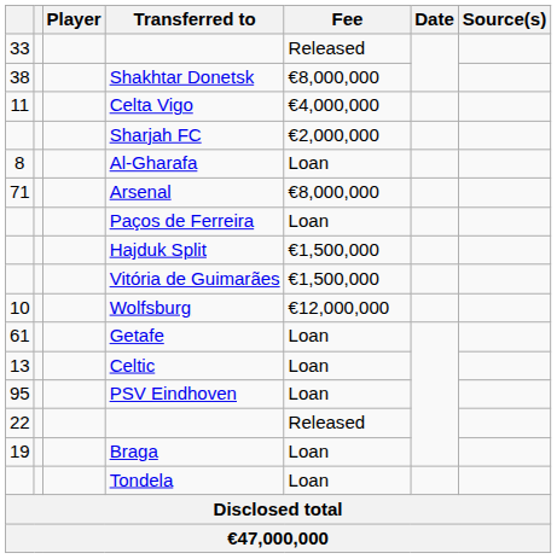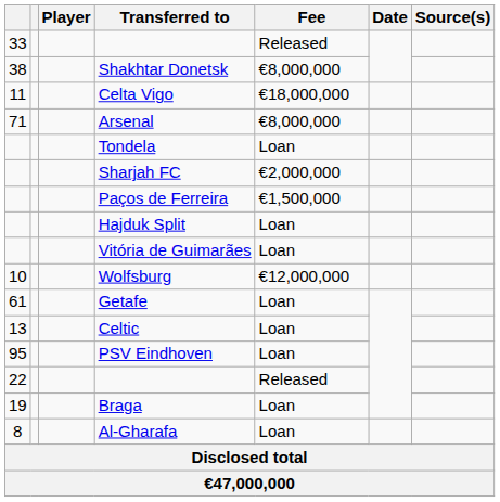 <table class="wikitable plainrowheaders sortable">
 <tr>
 <th></th>
 <th></th>
 <th scope=col>Player</th>
 <th>Transferred to</th>
 <th !scope=col; style="width: 104px;">Fee</th>
 <th scope=col>Date</th>
 <th scope=col>Source(s)</th>
 </tr>
 <tr>
 <td align=center>33</td>
 <td align=center></td>
 <td></td>
 <td></td>
 <td>Released</td>
 <td rowspan=2></td>
 <td></td>
 </tr>
 <tr>
 <td align=center>38</td>
 <td align=center></td>
 <td></td>
 <td> <a href='#'>Shakhtar Donetsk</a></td>
 <td>€8,000,000</td>
 <td></td>
 </tr>
 <tr>
 <td align=center>11</td>
 <td align=center></td>
 <td></td>
 <td> <a href='#'>Celta Vigo</a></td>
-<td>€4,000,000</td>
-<td></td>
-<td></td>
-</tr>
-<tr>
-<td align=center></td>
-<td align=center></td>
-<td></td>
-<td> <a href='#'>Sharjah FC</a></td>
-<td>€2,000,000</td>
-<td></td>
-<td></td>
-</tr>
-<tr>
-<td align=center>8</td>
-<td align=center></td>
-<td></td>
-<td> <a href='#'>Al-Gharafa</a></td>
-<td>Loan</td>
+<td>€18,000,000</td>
 <td></td>
 <td></td>
 </tr>
 <tr>
 <td align=center>71</td>
 <td align=center></td>
 <td></td>
 <td> <a href='#'>Arsenal</a></td>
 <td>€8,000,000</td>
 <td></td>
 <td></td>
 </tr>
 <tr>
 <td align=center></td>
 <td align=center></td>
 <td></td>
-<td> <a href='#'>Paços de Ferreira</a></td>
+<td> <a href='#'>Tondela</a></td>
 <td>Loan</td>
 <td></td>
 <td></td>
 </tr>
 <tr>
 <td align=center></td>
 <td align=center></td>
 <td></td>
-<td> <a href='#'>Hajduk Split</a></td>
+<td> <a href='#'>Sharjah FC</a></td>
+<td>€2,000,000</td>
+<td></td>
+<td></td>
+</tr>
+<tr>
+<td align=center></td>
+<td align=center></td>
+<td></td>
+<td> <a href='#'>Paços de Ferreira</a></td>
 <td>€1,500,000</td>
 <td></td>
 <td></td>
 </tr>
 <tr>
 <td align=center></td>
 <td align=center></td>
 <td></td>
+<td> <a href='#'>Hajduk Split</a></td>
+<td>Loan</td>
+<td></td>
+<td></td>
+</tr>
+<tr>
+<td align=center></td>
+<td align=center></td>
+<td></td>
 <td> <a href='#'>Vitória de Guimarães</a></td>
-<td>€1,500,000</td>
+<td>Loan</td>
 <td></td>
 <td></td>
 </tr>
 <tr>
 <td align=center>10</td>
 <td align=center></td>
 <td></td>
 <td> <a href='#'>Wolfsburg</a></td>
 <td>€12,000,000</td>
 <td></td>
 <td></td>
 </tr>
 <tr>
 <td align=center>61</td>
 <td align=center></td>
 <td></td>
 <td> <a href='#'>Getafe</a></td>
 <td>Loan</td>
 <td rowspan=5></td>
 <td></td>
 </tr>
 <tr>
 <td align=center>13</td>
 <td align=center></td>
 <td></td>
 <td> <a href='#'>Celtic</a></td>
 <td>Loan</td>
 <td></td>
 </tr>
 <tr>
 <td align=center>95</td>
 <td align=center></td>
 <td></td>
 <td> <a href='#'>PSV Eindhoven</a></td>
 <td>Loan</td>
 <td></td>
 </tr>
 <tr>
 <td align=center>22</td>
 <td align=center></td>
 <td></td>
 <td></td>
 <td>Released</td>
 <td></td>
 </tr>
 <tr>
 <td align=center>19</td>
 <td align=center></td>
 <td></td>
 <td> <a href='#'>Braga</a></td>
 <td>Loan</td>
 <td></td>
 </tr>
 <tr>
-<td align=center></td>
+<td align=center>8</td>
 <td align=center></td>
 <td></td>
-<td> <a href='#'>Tondela</a></td>
+<td> <a href='#'>Al-Gharafa</a></td>
 <td>Loan</td>
 <td></td>
 <td></td>
 </tr>
 <tr>
 <th colspan="7">Disclosed total</th>
 </tr>
 <tr>
 <th colspan="7">€47,000,000</th>
 </tr>
 </table>
